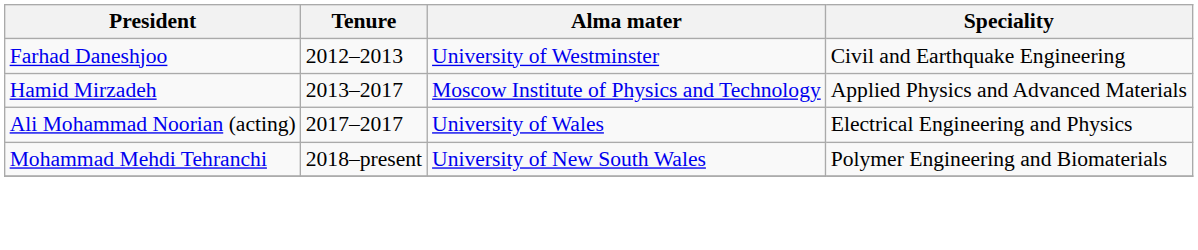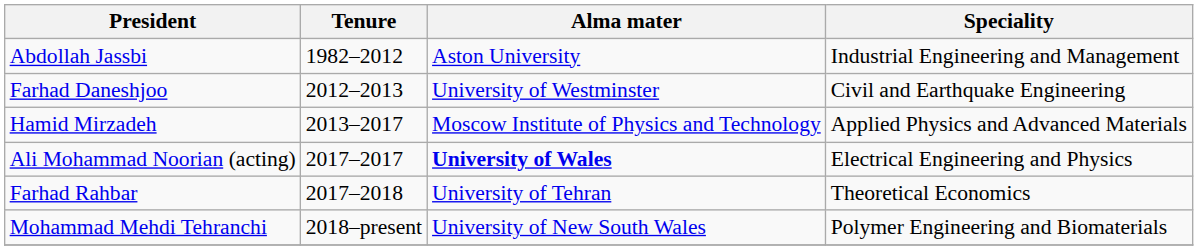 <table class="wikitable">
 <tr>
 <th>President</th>
 <th>Tenure</th>
 <th>Alma mater</th>
 <th>Speciality</th>
+</tr>
+<tr>
+<td><a href='#'>Abdollah Jassbi</a></td>
+<td>1982–2012</td>
+<td> <a href='#'>Aston University</a></td>
+<td>Industrial Engineering and Management</td>
 </tr>
 <tr>
 <td><a href='#'>Farhad Daneshjoo</a></td>
 <td>2012–2013</td>
 <td> <a href='#'>University of Westminster</a></td>
 <td>Civil and Earthquake Engineering</td>
 </tr>
 <tr>
 <td><a href='#'>Hamid Mirzadeh</a></td>
 <td>2013–2017</td>
 <td> <a href='#'>Moscow Institute of Physics and Technology</a></td>
 <td>Applied Physics and Advanced Materials</td>
 </tr>
 <tr>
 <td><a href='#'>Ali Mohammad Noorian</a> (acting)</td>
 <td>2017–2017</td>
-<td> <a href='#'>University of Wales</a></td>
+<td><strong> <a href='#'>University of Wales</a></strong></td>
 <td>Electrical Engineering and Physics</td>
+</tr>
+<tr>
+<td><a href='#'>Farhad Rahbar</a></td>
+<td>2017–2018</td>
+<td> <a href='#'>University of Tehran</a></td>
+<td>Theoretical Economics</td>
 </tr>
 <tr>
 <td><a href='#'>Mohammad Mehdi Tehranchi</a></td>
 <td>2018–present</td>
 <td> <a href='#'>University of New South Wales</a></td>
 <td>Polymer Engineering and Biomaterials</td>
 </tr>
 <tr>
 </tr>
 </table>
